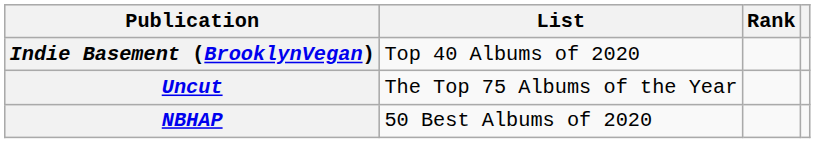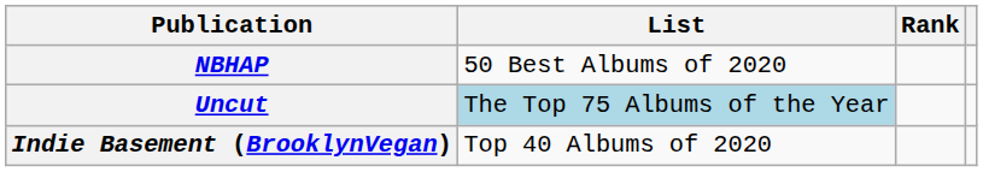 <table class="sortable wikitable plainrowheaders">
 <tr>
 <th>Publication</th>
 <th>List</th>
 <th>Rank</th>
 <th class="unsortable"></th>
 </tr>
 <tr>
+<th scope="row"><em><a href='#'>NBHAP</a></em></th>
+<td>50 Best Albums of 2020</td>
+<td></td>
+<td></td>
+</tr>
+<tr>
+<th scope="row"><em><a href='#'>Uncut</a></em></th>
+<td style="background: lightblue;">The Top 75 Albums of the Year</td>
+<td></td>
+<td></td>
+</tr>
+<tr>
 <th scope="row"><em>Indie Basement</em> (<em><a href='#'>BrooklynVegan</a></em>)</th>
 <td>Top 40 Albums of 2020</td>
 <td></td>
 <td></td>
 </tr>
-<tr>
-<th scope="row"><em><a href='#'>Uncut</a></em></th>
-<td>The Top 75 Albums of the Year</td>
-<td></td>
-<td></td>
-</tr>
-<tr>
-<th scope="row"><em><a href='#'>NBHAP</a></em></th>
-<td>50 Best Albums of 2020</td>
-<td></td>
-<td></td>
-</tr>
 </table>
